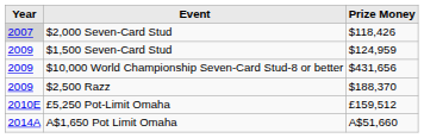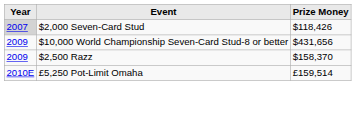 <table class="wikitable">
 <tr>
 <th style="background: #E9E9E9;">Year</th>
 <th style="background: #E9E9E9;">Event</th>
 <th style="background: #E9E9E9;">Prize Money</th>
 </tr>
 <tr>
 <td style="background: lightgrey;"><a href='#'>2007</a></td>
 <td>$2,000 Seven-Card Stud</td>
 <td>$118,426</td>
 </tr>
 <tr>
 <td><a href='#'>2009</a></td>
-<td>$1,500 Seven-Card Stud</td>
-<td>$124,959</td>
-</tr>
-<tr>
-<td><a href='#'>2009</a></td>
 <td>$10,000 World Championship Seven-Card Stud-8 or better</td>
 <td>$431,656</td>
 </tr>
 <tr>
 <td><a href='#'>2009</a></td>
 <td>$2,500 Razz</td>
-<td>$188,370</td>
+<td>$158,370</td>
 </tr>
 <tr>
 <td><a href='#'>2010E</a></td>
 <td>£5,250 Pot-Limit Omaha</td>
-<td>£159,512</td>
-</tr>
-<tr>
-<td><a href='#'>2014A</a></td>
-<td>A$1,650 Pot Limit Omaha</td>
-<td>A$51,660</td>
+<td>£159,514</td>
 </tr>
 </table>
